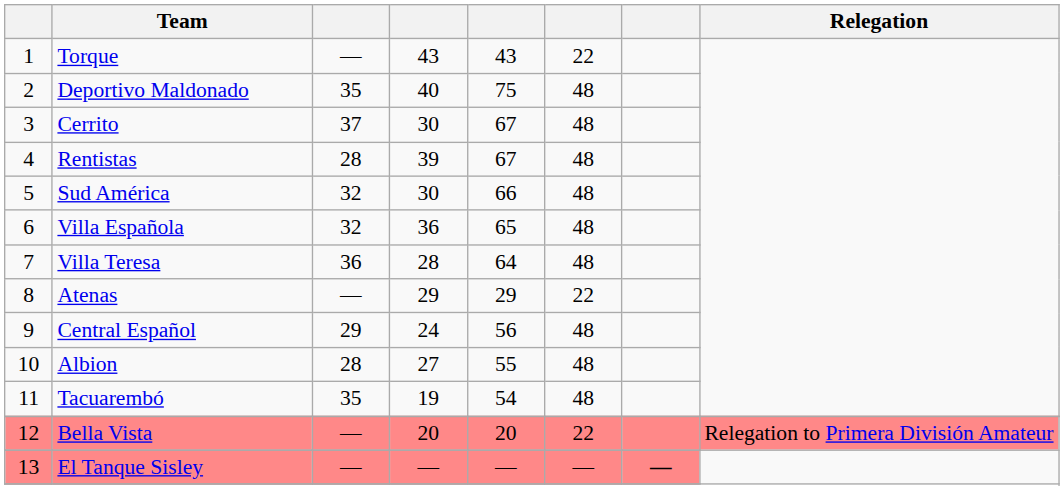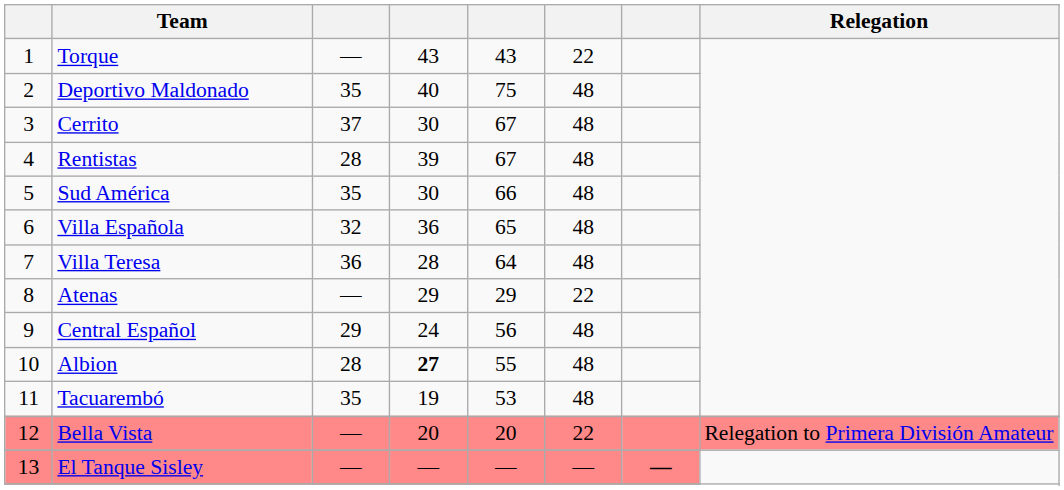 <table class="wikitable" style="text-align: center;">
 <tr>
 <th width=28><br></th>
 <th width=185>Team</th>
 <th width=50></th>
 <th width=50></th>
 <th width=50></th>
 <th width=50></th>
 <th width=50><br></th>
 <th>Relegation</th>
 </tr>
 <tr>
 <td>1</td>
 <td align="left"><a href='#'>Torque</a></td>
 <td>—</td>
 <td>43</td>
 <td>43</td>
 <td>22</td>
 <td><strong></strong></td>
 <td rowspan=11></td>
 </tr>
 <tr>
 <td>2</td>
 <td align="left"><a href='#'>Deportivo Maldonado</a></td>
 <td>35</td>
 <td>40</td>
 <td>75</td>
 <td>48</td>
 <td><strong></strong></td>
 </tr>
 <tr>
 <td>3</td>
 <td align="left"><a href='#'>Cerrito</a></td>
 <td>37</td>
 <td>30</td>
 <td>67</td>
 <td>48</td>
 <td><strong></strong></td>
 </tr>
 <tr>
 <td>4</td>
 <td align="left"><a href='#'>Rentistas</a></td>
 <td>28</td>
 <td>39</td>
 <td>67</td>
 <td>48</td>
 <td><strong></strong></td>
 </tr>
 <tr>
 <td>5</td>
 <td align="left"><a href='#'>Sud América</a></td>
-<td>32</td>
+<td>35</td>
 <td>30</td>
 <td>66</td>
 <td>48</td>
 <td><strong></strong></td>
 </tr>
 <tr>
 <td>6</td>
 <td align="left"><a href='#'>Villa Española</a></td>
 <td>32</td>
 <td>36</td>
 <td>65</td>
 <td>48</td>
 <td><strong></strong></td>
 </tr>
 <tr>
 <td>7</td>
 <td align="left"><a href='#'>Villa Teresa</a></td>
 <td>36</td>
 <td>28</td>
 <td>64</td>
 <td>48</td>
 <td><strong></strong></td>
 </tr>
 <tr>
 <td>8</td>
 <td align="left"><a href='#'>Atenas</a></td>
 <td>—</td>
 <td>29</td>
 <td>29</td>
 <td>22</td>
 <td><strong></strong></td>
 </tr>
 <tr>
 <td>9</td>
 <td align="left"><a href='#'>Central Español</a></td>
 <td>29</td>
 <td>24</td>
 <td>56</td>
 <td>48</td>
 <td><strong></strong></td>
 </tr>
 <tr>
 <td>10</td>
 <td align="left"><a href='#'>Albion</a></td>
 <td>28</td>
-<td>27</td>
+<td><strong>27</strong></td>
 <td>55</td>
 <td>48</td>
 <td><strong></strong></td>
 </tr>
 <tr>
 <td>11</td>
 <td align="left"><a href='#'>Tacuarembó</a></td>
 <td>35</td>
 <td>19</td>
-<td>54</td>
+<td>53</td>
 <td>48</td>
 <td><strong></strong></td>
 </tr>
 <tr>
 </tr>
 <tr bgcolor=#FF8888>
 <td>12</td>
 <td align="left"><a href='#'>Bella Vista</a></td>
 <td>—</td>
 <td>20</td>
 <td>20</td>
 <td>22</td>
 <td><strong></strong></td>
 <td rowspan=2>Relegation to <a href='#'>Primera División Amateur</a></td>
 </tr>
 <tr>
 </tr>
 <tr bgcolor=#FF8888>
 <td>13</td>
 <td align="left"><a href='#'>El Tanque Sisley</a></td>
 <td>—</td>
 <td>—</td>
 <td>—</td>
 <td>—</td>
 <td><strong>—</strong></td>
 </tr>
 <tr>
 </tr>
 </table>
